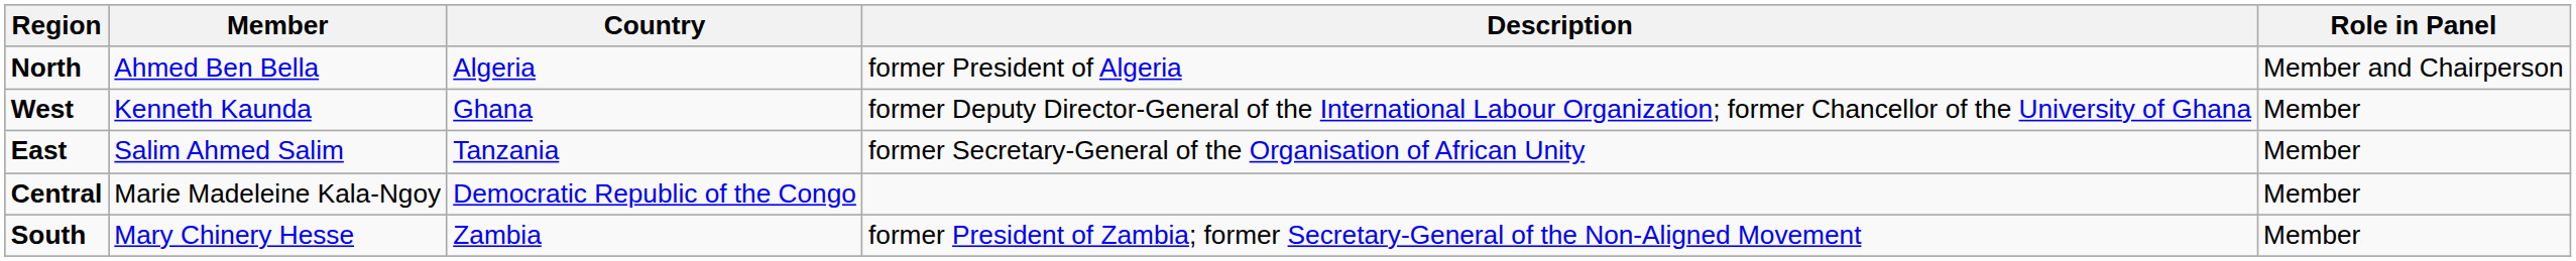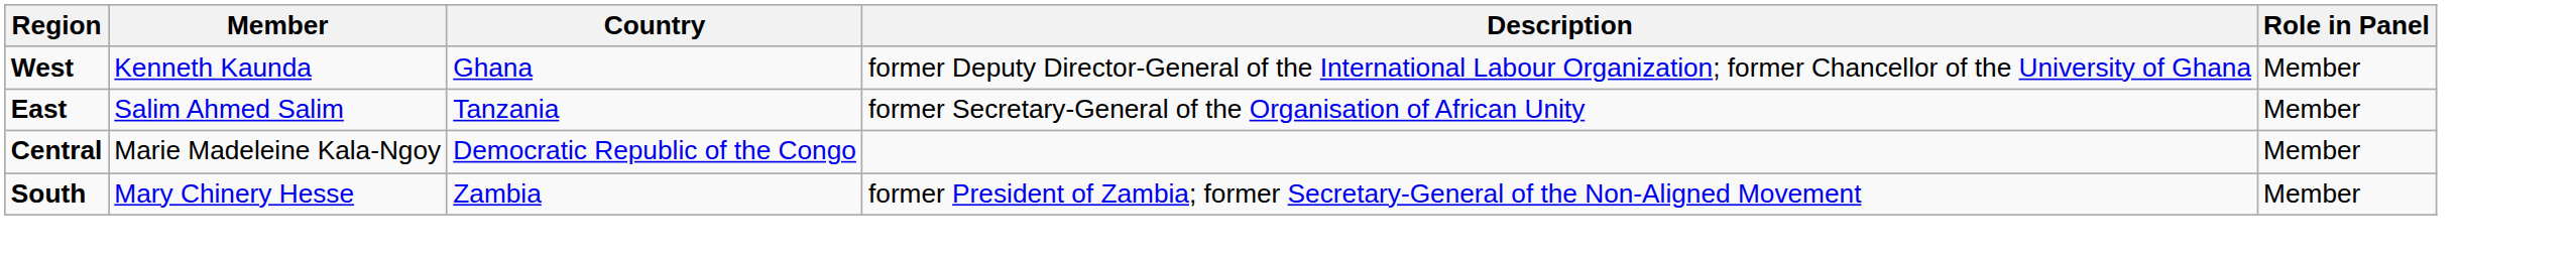 <table class="wikitable">
 <tr>
 <th>Region</th>
 <th>Member</th>
 <th>Country</th>
 <th>Description</th>
 <th>Role in Panel</th>
-</tr>
-<tr>
-<td><strong>North</strong></td>
-<td><a href='#'>Ahmed Ben Bella</a></td>
-<td><a href='#'>Algeria</a></td>
-<td>former President of <a href='#'>Algeria</a></td>
-<td>Member and Chairperson</td>
 </tr>
 <tr>
 <td><strong>West</strong></td>
 <td><a href='#'>Kenneth Kaunda</a></td>
 <td><a href='#'>Ghana</a></td>
 <td>former Deputy Director-General of the <a href='#'>International Labour Organization</a>; former Chancellor of the <a href='#'>University of Ghana</a></td>
 <td>Member</td>
 </tr>
 <tr>
 <td><strong>East</strong></td>
 <td><a href='#'>Salim Ahmed Salim</a></td>
 <td><a href='#'>Tanzania</a></td>
 <td>former Secretary-General of the <a href='#'>Organisation of African Unity</a></td>
 <td>Member</td>
 </tr>
 <tr>
 <td><strong>Central</strong></td>
 <td>Marie Madeleine Kala-Ngoy</td>
 <td><a href='#'>Democratic Republic of the Congo</a></td>
 <td></td>
 <td>Member</td>
 </tr>
 <tr>
 <td><strong>South</strong></td>
 <td><a href='#'>Mary Chinery Hesse</a></td>
 <td><a href='#'>Zambia</a></td>
 <td>former <a href='#'>President of Zambia</a>; former <a href='#'>Secretary-General of the Non-Aligned Movement</a></td>
 <td>Member</td>
 </tr>
 </table>
